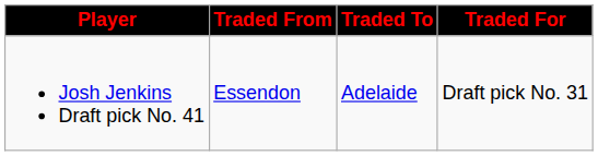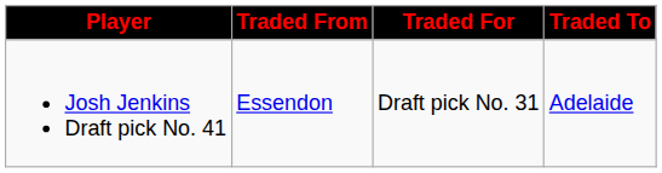 <table class="wikitable">
 <tr>
 <th style="background:#000000; color:red; text-align:center;">Player</th>
 <th style="background:#000000; color:red; text-align:center;">Traded From</th>
+<th style="background:#000000; color:red; text-align:center;">Traded For</th>
 <th style="background:#000000; color:red; text-align:center;">Traded To</th>
-<th style="background:#000000; color:red; text-align:center;">Traded For</th>
 </tr>
 <tr>
 <td><br><ul><li> <a href='#'>Josh Jenkins</a></li><li>Draft pick No. 41</li></ul></td>
 <td><a href='#'>Essendon</a></td>
+<td>Draft pick No. 31</td>
 <td><a href='#'>Adelaide</a></td>
-<td>Draft pick No. 31</td>
 </tr>
 </table>
